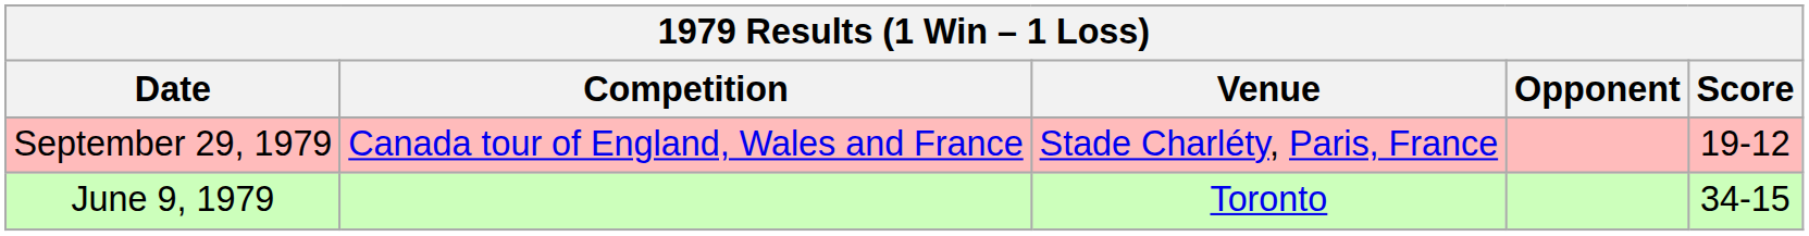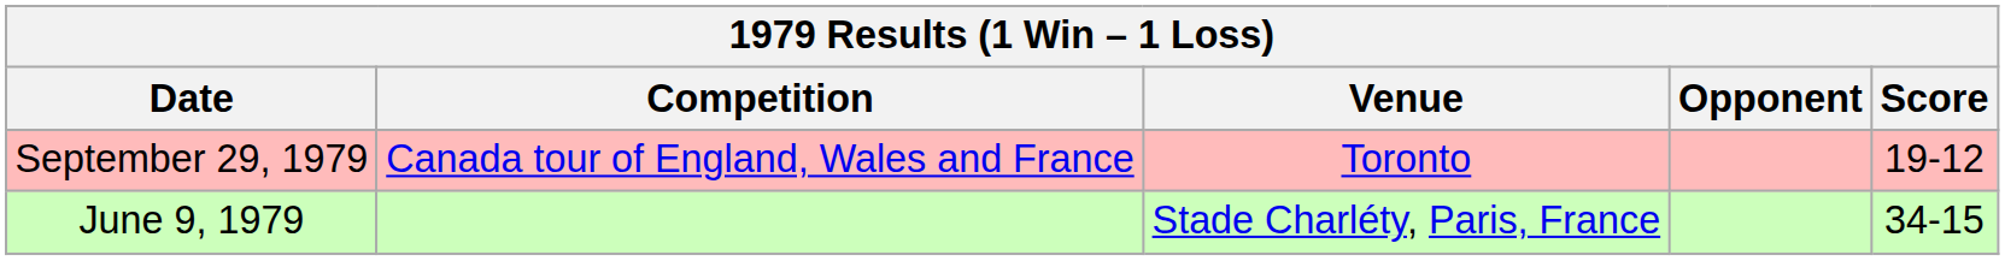 <table class="wikitable sortable">
 <tr>
 <th colspan="5"><strong>1979 Results (1 Win – 1 Loss)</strong></th>
 </tr>
 <tr>
 <th>Date</th>
 <th>Competition</th>
 <th>Venue</th>
 <th>Opponent</th>
 <th>Score</th>
 </tr>
 <tr style="background:#fbb;">
 <td align=center>September 29, 1979</td>
 <td align=center><a href='#'>Canada tour of England, Wales and France</a></td>
-<td align=center><a href='#'>Stade Charléty</a>, <a href='#'>Paris, France</a></td>
+<td align=center><a href='#'>Toronto</a></td>
 <td></td>
 <td align=center>19-12</td>
 </tr>
 <tr style="background:#cfb;">
 <td align=center>June 9, 1979</td>
 <td align=center></td>
-<td align=center><a href='#'>Toronto</a></td>
+<td align=center><a href='#'>Stade Charléty</a>, <a href='#'>Paris, France</a></td>
 <td></td>
 <td align=center>34-15</td>
 </tr>
 </table>
